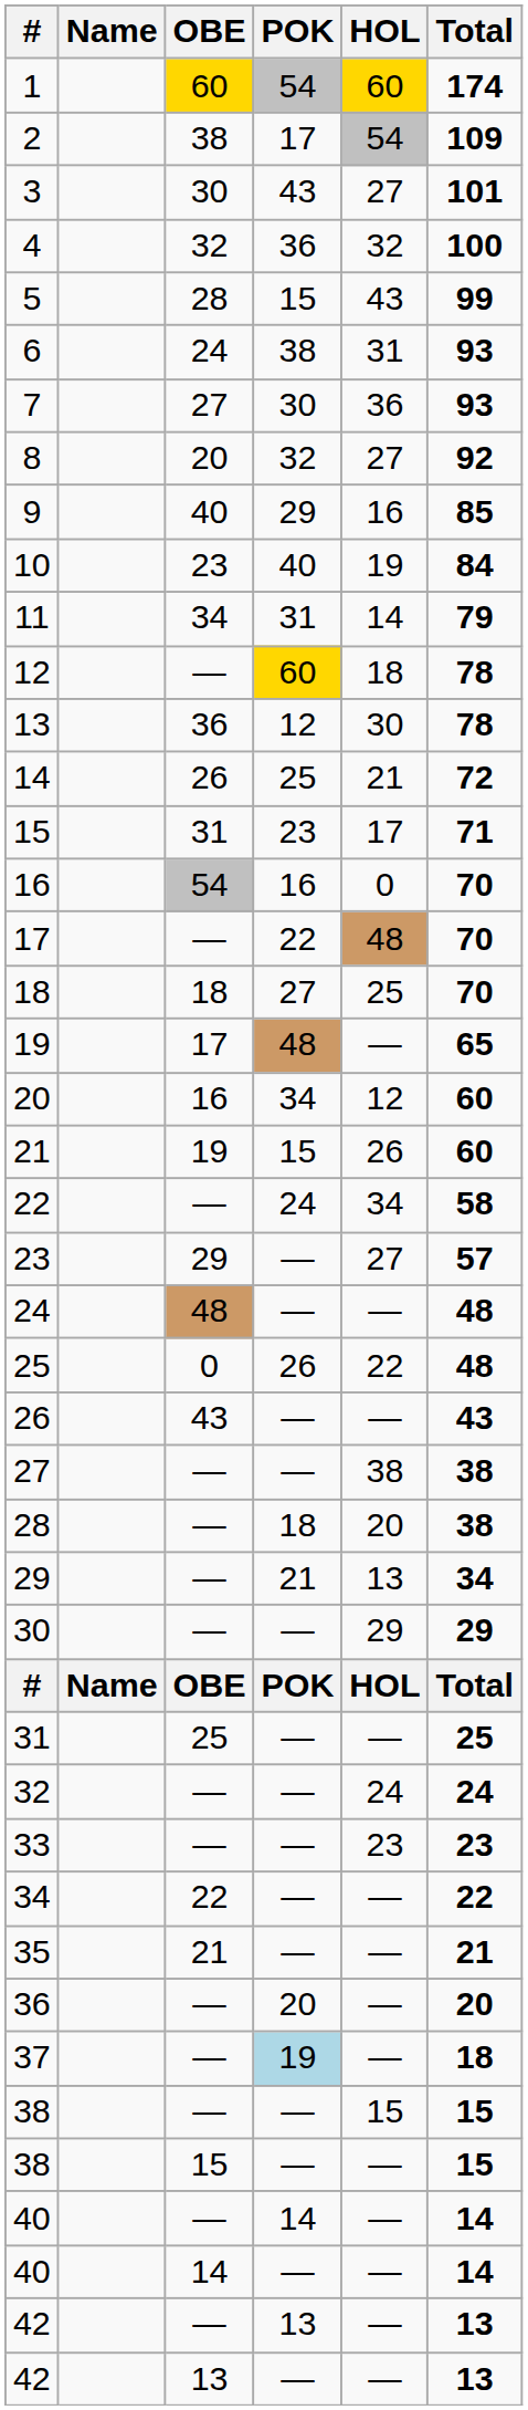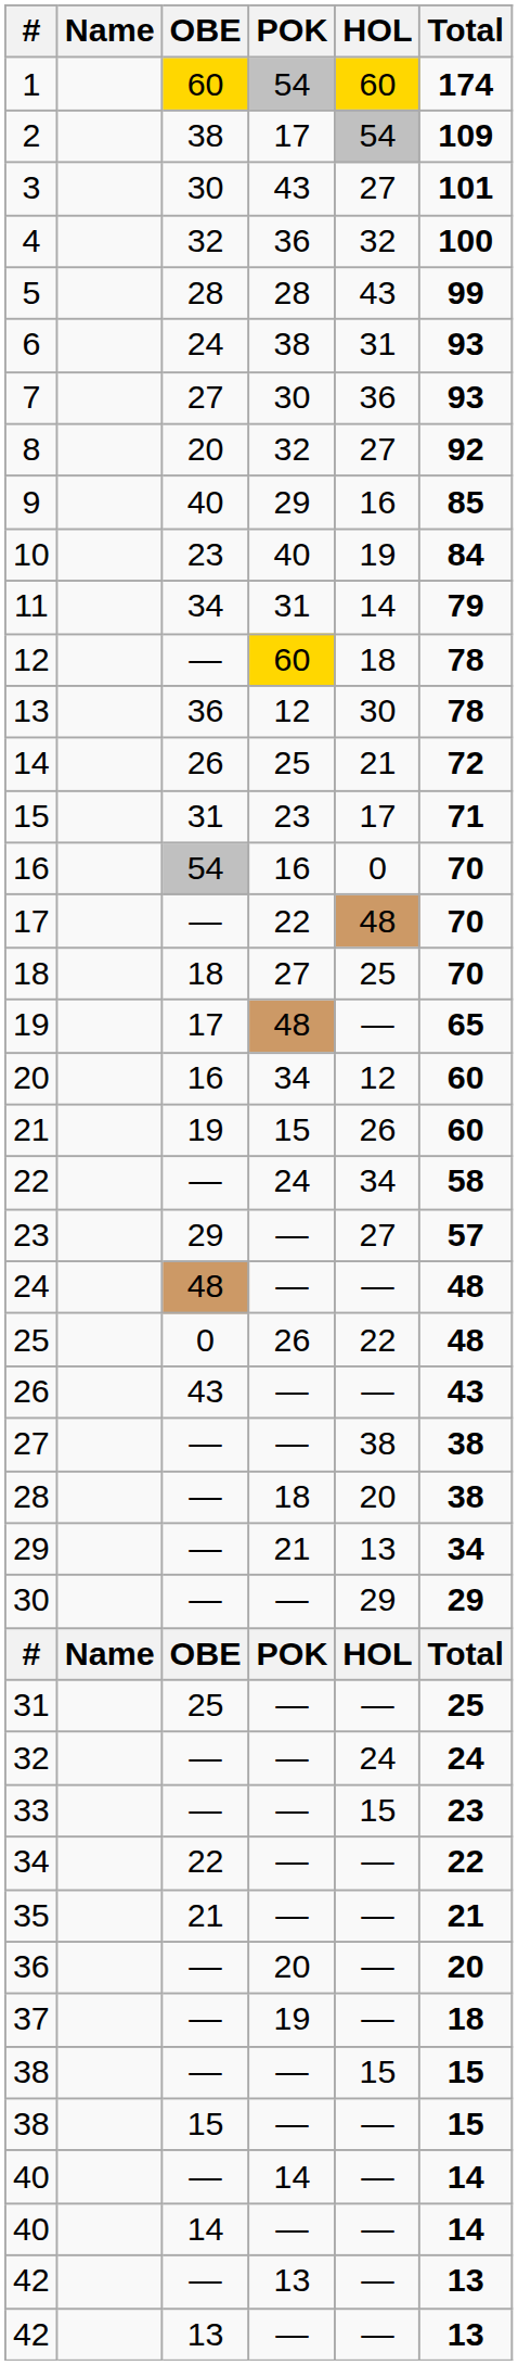 <table class="wikitable sortable" style="text-align:center;">
 <tr>
 <th>#</th>
 <th>Name</th>
 <th>OBE</th>
 <th>POK</th>
 <th>HOL</th>
 <th>Total</th>
 </tr>
 <tr>
 <td>1</td>
 <td align="left"></td>
 <td bgcolor="gold">60</td>
 <td bgcolor="silver">54</td>
 <td bgcolor="gold">60</td>
 <td><strong>174</strong></td>
 </tr>
 <tr>
 <td>2</td>
 <td align="left"></td>
 <td>38</td>
 <td>17</td>
 <td bgcolor="silver">54</td>
 <td><strong>109</strong></td>
 </tr>
 <tr>
 <td>3</td>
 <td align="left"></td>
 <td>30</td>
 <td>43</td>
 <td>27</td>
 <td><strong>101</strong></td>
 </tr>
 <tr>
 <td>4</td>
 <td align="left"></td>
 <td>32</td>
 <td>36</td>
 <td>32</td>
 <td><strong>100</strong></td>
 </tr>
 <tr>
 <td>5</td>
 <td align="left"></td>
 <td>28</td>
-<td>15</td>
+<td>28</td>
 <td>43</td>
 <td><strong>99</strong></td>
 </tr>
 <tr>
 <td>6</td>
 <td align="left"></td>
 <td>24</td>
 <td>38</td>
 <td>31</td>
 <td><strong>93</strong></td>
 </tr>
 <tr>
 <td>7</td>
 <td align="left"></td>
 <td>27</td>
 <td>30</td>
 <td>36</td>
 <td><strong>93</strong></td>
 </tr>
 <tr>
 <td>8</td>
 <td align="left"></td>
 <td>20</td>
 <td>32</td>
 <td>27</td>
 <td><strong>92</strong></td>
 </tr>
 <tr>
 <td>9</td>
 <td align="left"></td>
 <td>40</td>
 <td>29</td>
 <td>16</td>
 <td><strong>85</strong></td>
 </tr>
 <tr>
 <td>10</td>
 <td align="left"></td>
 <td>23</td>
 <td>40</td>
 <td>19</td>
 <td><strong>84</strong></td>
 </tr>
 <tr>
 <td>11</td>
 <td align="left"></td>
 <td>34</td>
 <td>31</td>
 <td>14</td>
 <td><strong>79</strong></td>
 </tr>
 <tr>
 <td>12</td>
 <td align="left"></td>
 <td>—</td>
 <td bgcolor="gold">60</td>
 <td>18</td>
 <td><strong>78</strong></td>
 </tr>
 <tr>
 <td>13</td>
 <td align="left"></td>
 <td>36</td>
 <td>12</td>
 <td>30</td>
 <td><strong>78</strong></td>
 </tr>
 <tr>
 <td>14</td>
 <td align="left"></td>
 <td>26</td>
 <td>25</td>
 <td>21</td>
 <td><strong>72</strong></td>
 </tr>
 <tr>
 <td>15</td>
 <td align="left"></td>
 <td>31</td>
 <td>23</td>
 <td>17</td>
 <td><strong>71</strong></td>
 </tr>
 <tr>
 <td>16</td>
 <td align="left"></td>
 <td bgcolor="silver">54</td>
 <td>16</td>
 <td>0</td>
 <td><strong>70</strong></td>
 </tr>
 <tr>
 <td>17</td>
 <td align="left"></td>
 <td>—</td>
 <td>22</td>
 <td bgcolor=CC9966>48</td>
 <td><strong>70</strong></td>
 </tr>
 <tr>
 <td>18</td>
 <td align="left"></td>
 <td>18</td>
 <td>27</td>
 <td>25</td>
 <td><strong>70</strong></td>
 </tr>
 <tr>
 <td>19</td>
 <td align="left"></td>
 <td>17</td>
 <td bgcolor=CC9966>48</td>
 <td>—</td>
 <td><strong>65</strong></td>
 </tr>
 <tr>
 <td>20</td>
 <td align="left"></td>
 <td>16</td>
 <td>34</td>
 <td>12</td>
 <td><strong>60</strong></td>
 </tr>
 <tr>
 <td>21</td>
 <td align="left"></td>
 <td>19</td>
 <td>15</td>
 <td>26</td>
 <td><strong>60</strong></td>
 </tr>
 <tr>
 <td>22</td>
 <td align="left"></td>
 <td>—</td>
 <td>24</td>
 <td>34</td>
 <td><strong>58</strong></td>
 </tr>
 <tr>
 <td>23</td>
 <td align="left"></td>
 <td>29</td>
 <td>—</td>
 <td>27</td>
 <td><strong>57</strong></td>
 </tr>
 <tr>
 <td>24</td>
 <td align="left"></td>
 <td bgcolor=CC9966>48</td>
 <td>—</td>
 <td>—</td>
 <td><strong>48</strong></td>
 </tr>
 <tr>
 <td>25</td>
 <td align="left"></td>
 <td>0</td>
 <td>26</td>
 <td>22</td>
 <td><strong>48</strong></td>
 </tr>
 <tr>
 <td>26</td>
 <td align="left"></td>
 <td>43</td>
 <td>—</td>
 <td>—</td>
 <td><strong>43</strong></td>
 </tr>
 <tr>
 <td>27</td>
 <td align="left"></td>
 <td>—</td>
 <td>—</td>
 <td>38</td>
 <td><strong>38</strong></td>
 </tr>
 <tr>
 <td>28</td>
 <td align="left"></td>
 <td>—</td>
 <td>18</td>
 <td>20</td>
 <td><strong>38</strong></td>
 </tr>
 <tr>
 <td>29</td>
 <td align="left"></td>
 <td>—</td>
 <td>21</td>
 <td>13</td>
 <td><strong>34</strong></td>
 </tr>
 <tr>
 <td>30</td>
 <td align="left"></td>
 <td>—</td>
 <td>—</td>
 <td>29</td>
 <td><strong>29</strong></td>
 </tr>
 <tr>
 <th>#</th>
 <th>Name</th>
 <th>OBE</th>
 <th>POK</th>
 <th>HOL</th>
 <th>Total</th>
 </tr>
 <tr>
 <td>31</td>
 <td align="left"></td>
 <td>25</td>
 <td>—</td>
 <td>—</td>
 <td><strong>25</strong></td>
 </tr>
 <tr>
 <td>32</td>
 <td align="left"></td>
 <td>—</td>
 <td>—</td>
 <td>24</td>
 <td><strong>24</strong></td>
 </tr>
 <tr>
 <td>33</td>
 <td align="left"></td>
 <td>—</td>
 <td>—</td>
-<td>23</td>
+<td>15</td>
 <td><strong>23</strong></td>
 </tr>
 <tr>
 <td>34</td>
 <td align="left"></td>
 <td>22</td>
 <td>—</td>
 <td>—</td>
 <td><strong>22</strong></td>
 </tr>
 <tr>
 <td>35</td>
 <td align="left"></td>
 <td>21</td>
 <td>—</td>
 <td>—</td>
 <td><strong>21</strong></td>
 </tr>
 <tr>
 <td>36</td>
 <td align="left"></td>
 <td>—</td>
 <td>20</td>
 <td>—</td>
 <td><strong>20</strong></td>
 </tr>
 <tr>
 <td>37</td>
 <td align="left"></td>
 <td>—</td>
-<td style="background: lightblue;">19</td>
+<td>19</td>
 <td>—</td>
 <td><strong>18</strong></td>
 </tr>
 <tr>
 <td>38</td>
 <td align="left"></td>
 <td>—</td>
 <td>—</td>
 <td>15</td>
 <td><strong>15</strong></td>
 </tr>
 <tr>
 <td>38</td>
 <td align="left"></td>
 <td>15</td>
 <td>—</td>
 <td>—</td>
 <td><strong>15</strong></td>
 </tr>
 <tr>
 <td>40</td>
 <td align="left"></td>
 <td>—</td>
 <td>14</td>
 <td>—</td>
 <td><strong>14</strong></td>
 </tr>
 <tr>
 <td>40</td>
 <td align="left"></td>
 <td>14</td>
 <td>—</td>
 <td>—</td>
 <td><strong>14</strong></td>
 </tr>
 <tr>
 <td>42</td>
 <td align="left"></td>
 <td>—</td>
 <td>13</td>
 <td>—</td>
 <td><strong>13</strong></td>
 </tr>
 <tr>
 <td>42</td>
 <td align="left"></td>
 <td>13</td>
 <td>—</td>
 <td>—</td>
 <td><strong>13</strong></td>
 </tr>
 </table>
